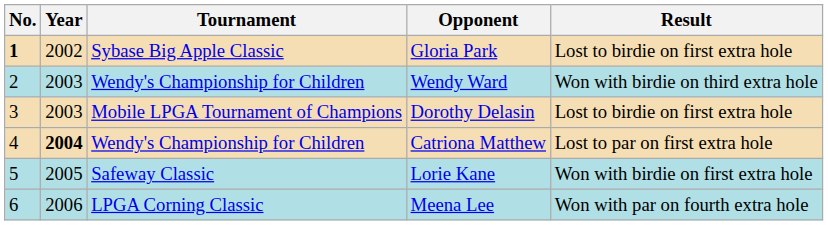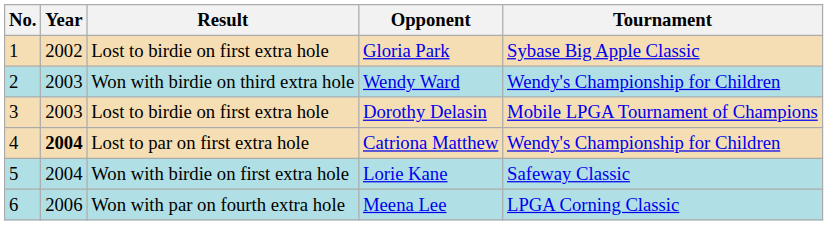 <table class="wikitable" style="font-size:95%;">
 <tr>
 <th>No.</th>
 <th>Year</th>
+<th>Result</th>
+<th>Opponent</th>
 <th>Tournament</th>
-<th>Opponent</th>
-<th>Result</th>
 </tr>
 <tr style="background:#F5DEB3;">
-<td><strong>1</strong></td>
+<td>1</td>
 <td>2002</td>
+<td>Lost to birdie on first extra hole</td>
+<td> <a href='#'>Gloria Park</a></td>
 <td><a href='#'>Sybase Big Apple Classic</a></td>
-<td> <a href='#'>Gloria Park</a></td>
-<td>Lost to birdie on first extra hole</td>
 </tr>
 <tr style="background:#B0E0E6;">
 <td>2</td>
 <td>2003</td>
+<td>Won with birdie on third extra hole</td>
+<td> <a href='#'>Wendy Ward</a></td>
 <td><a href='#'>Wendy's Championship for Children</a></td>
-<td> <a href='#'>Wendy Ward</a></td>
-<td>Won with birdie on third extra hole</td>
 </tr>
 <tr style="background:#F5DEB3;">
 <td>3</td>
 <td>2003</td>
+<td>Lost to birdie on first extra hole</td>
+<td> <a href='#'>Dorothy Delasin</a></td>
 <td><a href='#'>Mobile LPGA Tournament of Champions</a></td>
-<td> <a href='#'>Dorothy Delasin</a></td>
-<td>Lost to birdie on first extra hole</td>
 </tr>
 <tr style="background:#F5DEB3;">
 <td>4</td>
 <td><strong>2004</strong></td>
+<td>Lost to par on first extra hole</td>
+<td> <a href='#'>Catriona Matthew</a></td>
 <td><a href='#'>Wendy's Championship for Children</a></td>
-<td> <a href='#'>Catriona Matthew</a></td>
-<td>Lost to par on first extra hole</td>
 </tr>
 <tr style="background:#B0E0E6;">
 <td>5</td>
-<td>2005</td>
+<td>2004</td>
+<td>Won with birdie on first extra hole</td>
+<td> <a href='#'>Lorie Kane</a></td>
 <td><a href='#'>Safeway Classic</a></td>
-<td> <a href='#'>Lorie Kane</a></td>
-<td>Won with birdie on first extra hole</td>
 </tr>
 <tr style="background:#B0E0E6;">
 <td>6</td>
 <td>2006</td>
+<td>Won with par on fourth extra hole</td>
+<td> <a href='#'>Meena Lee</a></td>
 <td><a href='#'>LPGA Corning Classic</a></td>
-<td> <a href='#'>Meena Lee</a></td>
-<td>Won with par on fourth extra hole</td>
 </tr>
 </table>
